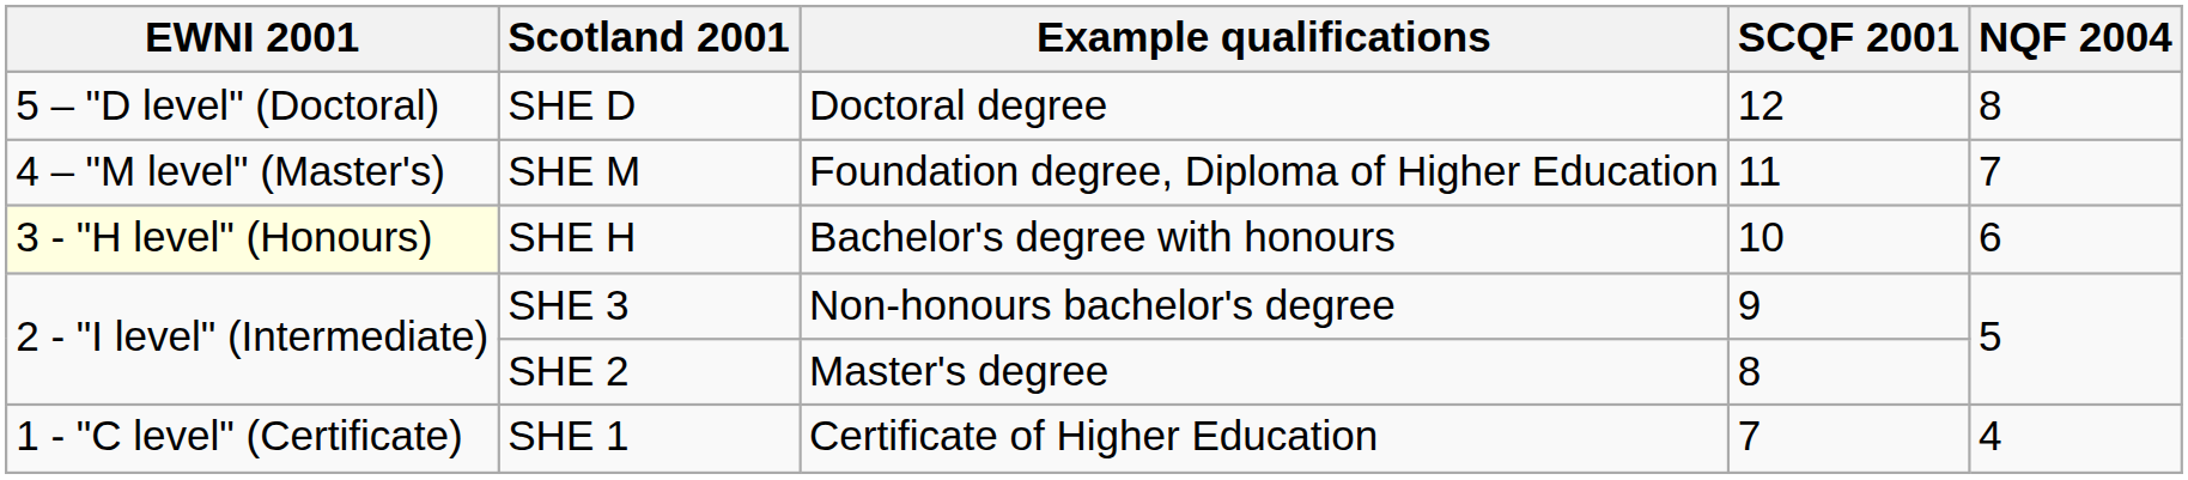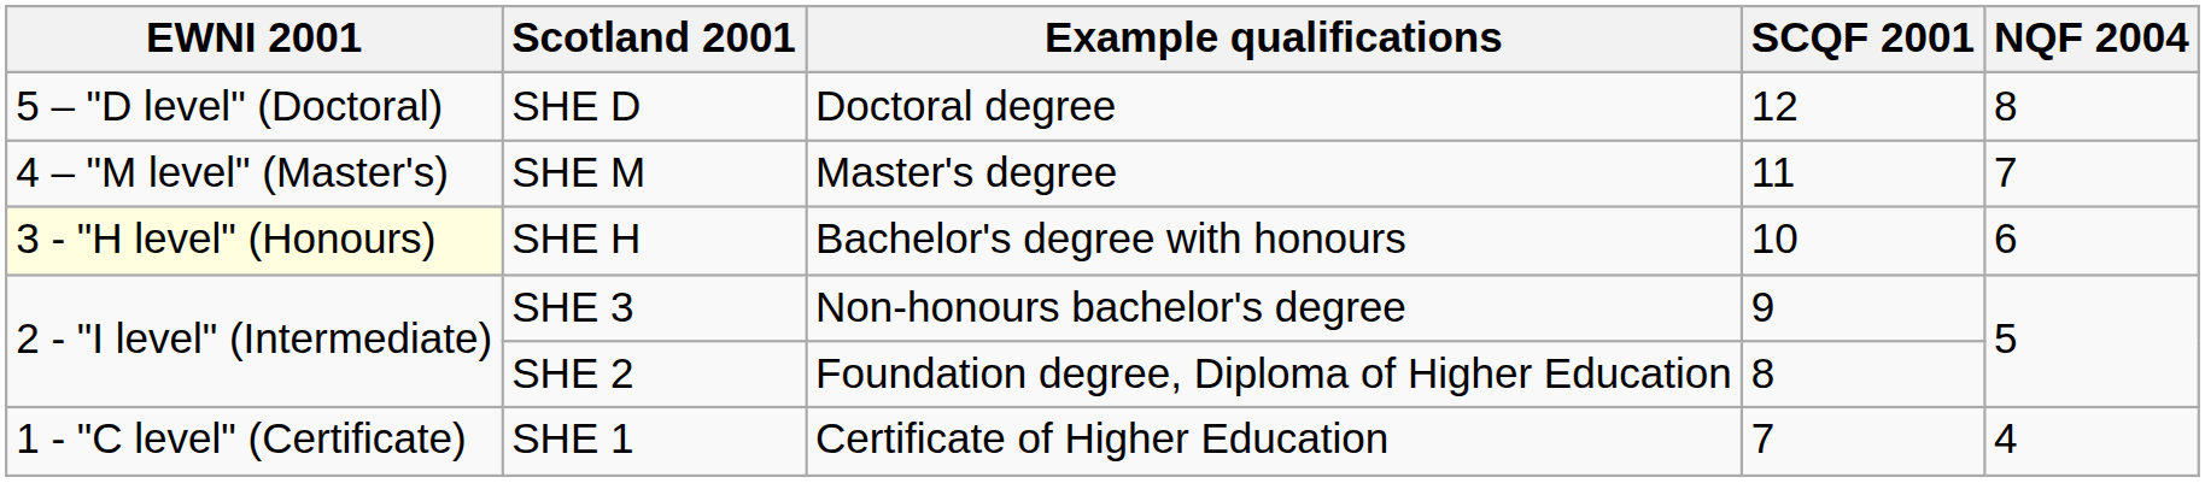 <table class="wikitable">
 <tr>
 <th>EWNI 2001</th>
 <th>Scotland 2001</th>
 <th>Example qualifications</th>
 <th>SCQF 2001</th>
 <th>NQF 2004</th>
 </tr>
 <tr>
 <td>5 – "D level" (Doctoral)</td>
 <td>SHE D</td>
 <td>Doctoral degree</td>
 <td>12</td>
 <td>8</td>
 </tr>
 <tr>
 <td>4 – "M level" (Master's)</td>
 <td>SHE M</td>
-<td>Foundation degree, Diploma of Higher Education</td>
+<td>Master's degree</td>
 <td>11</td>
 <td>7</td>
 </tr>
 <tr>
 <td style="background: lightyellow;">3 - "H level" (Honours)</td>
 <td>SHE H</td>
 <td>Bachelor's degree with honours</td>
 <td>10</td>
 <td>6</td>
 </tr>
 <tr>
 <td rowspan=2>2 - "I level" (Intermediate)</td>
 <td>SHE 3</td>
 <td>Non-honours bachelor's degree</td>
 <td>9</td>
 <td rowspan=2>5</td>
 </tr>
 <tr>
 <td>SHE 2</td>
-<td>Master's degree</td>
+<td>Foundation degree, Diploma of Higher Education</td>
 <td>8</td>
 </tr>
 <tr>
 <td>1 - "C level" (Certificate)</td>
 <td>SHE 1</td>
 <td>Certificate of Higher Education</td>
 <td>7</td>
 <td>4</td>
 </tr>
 </table>
